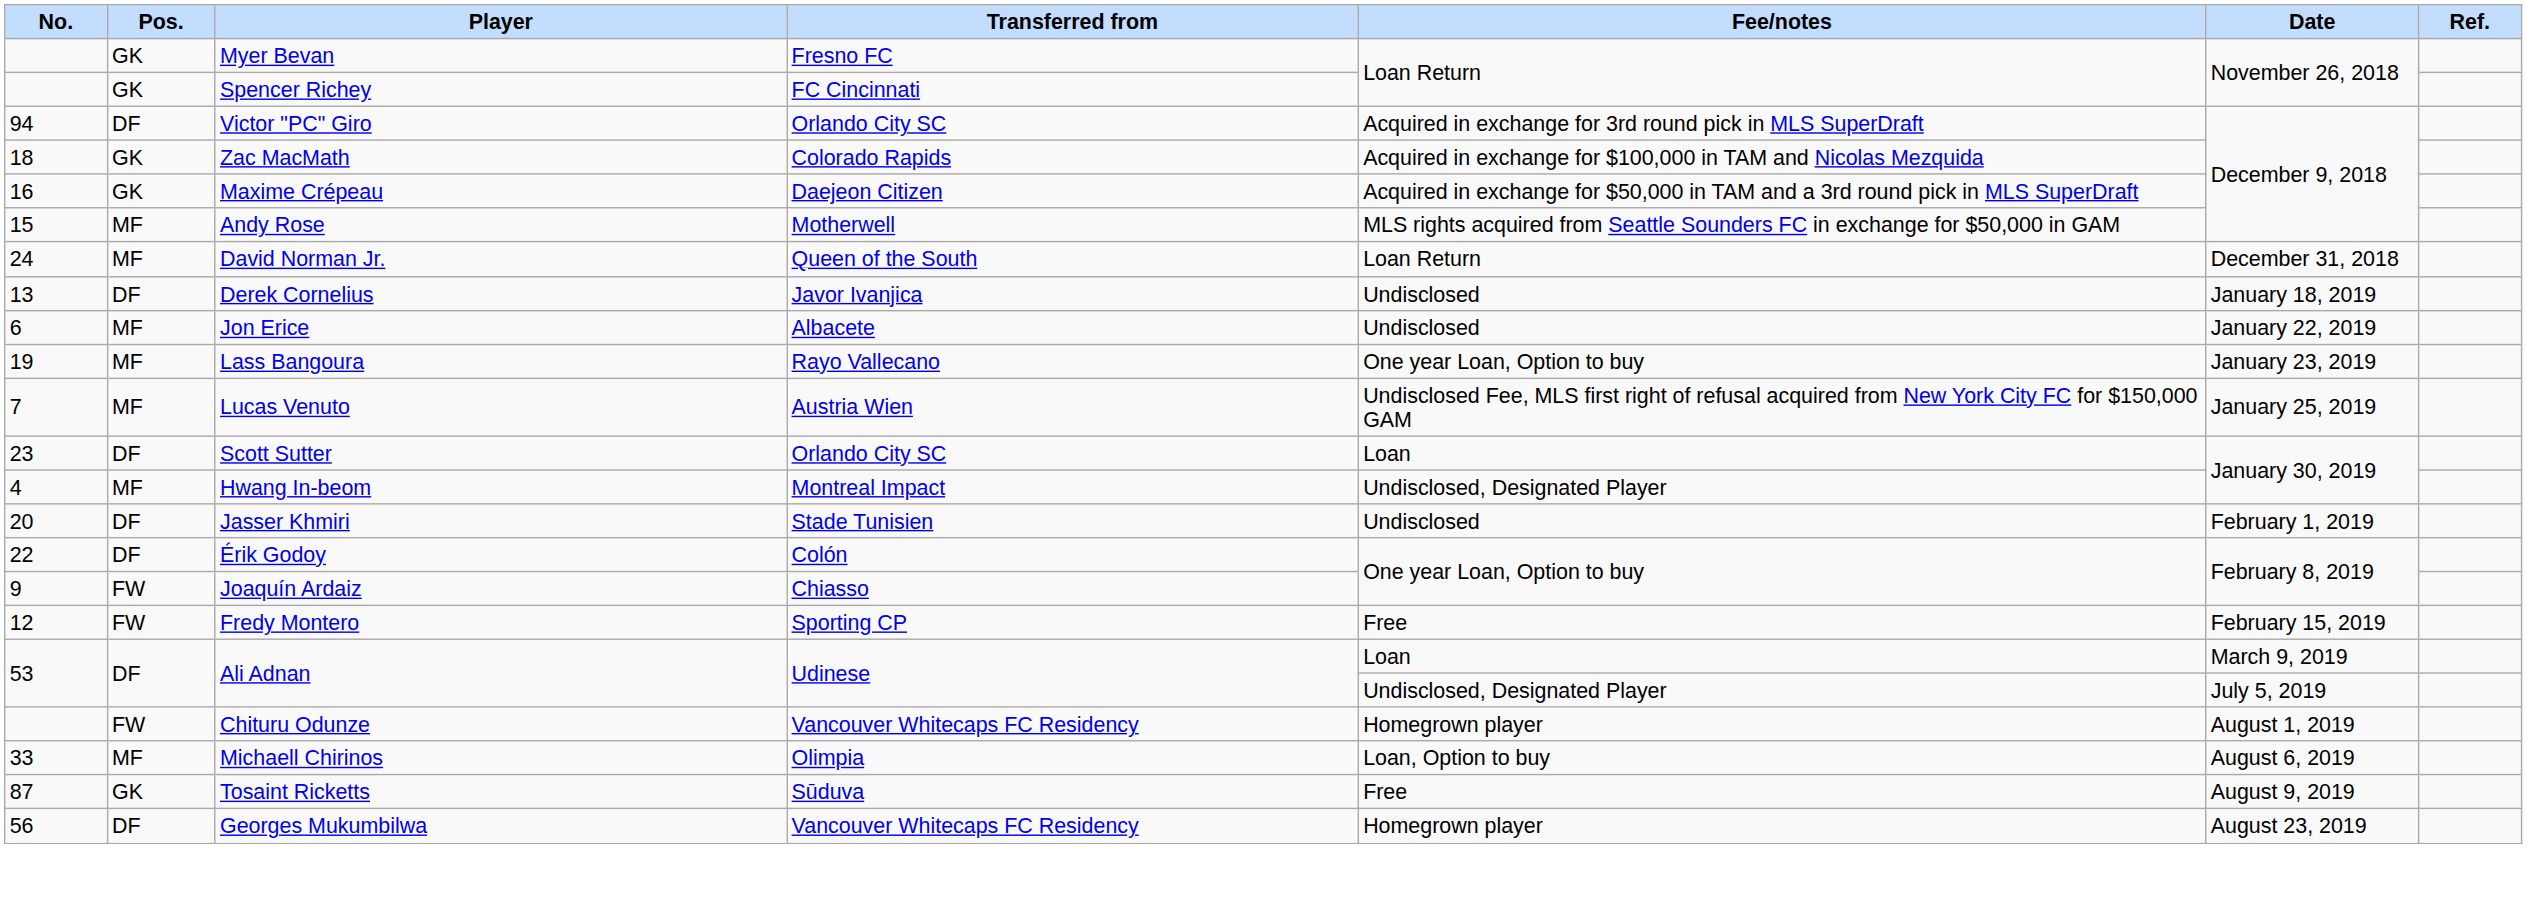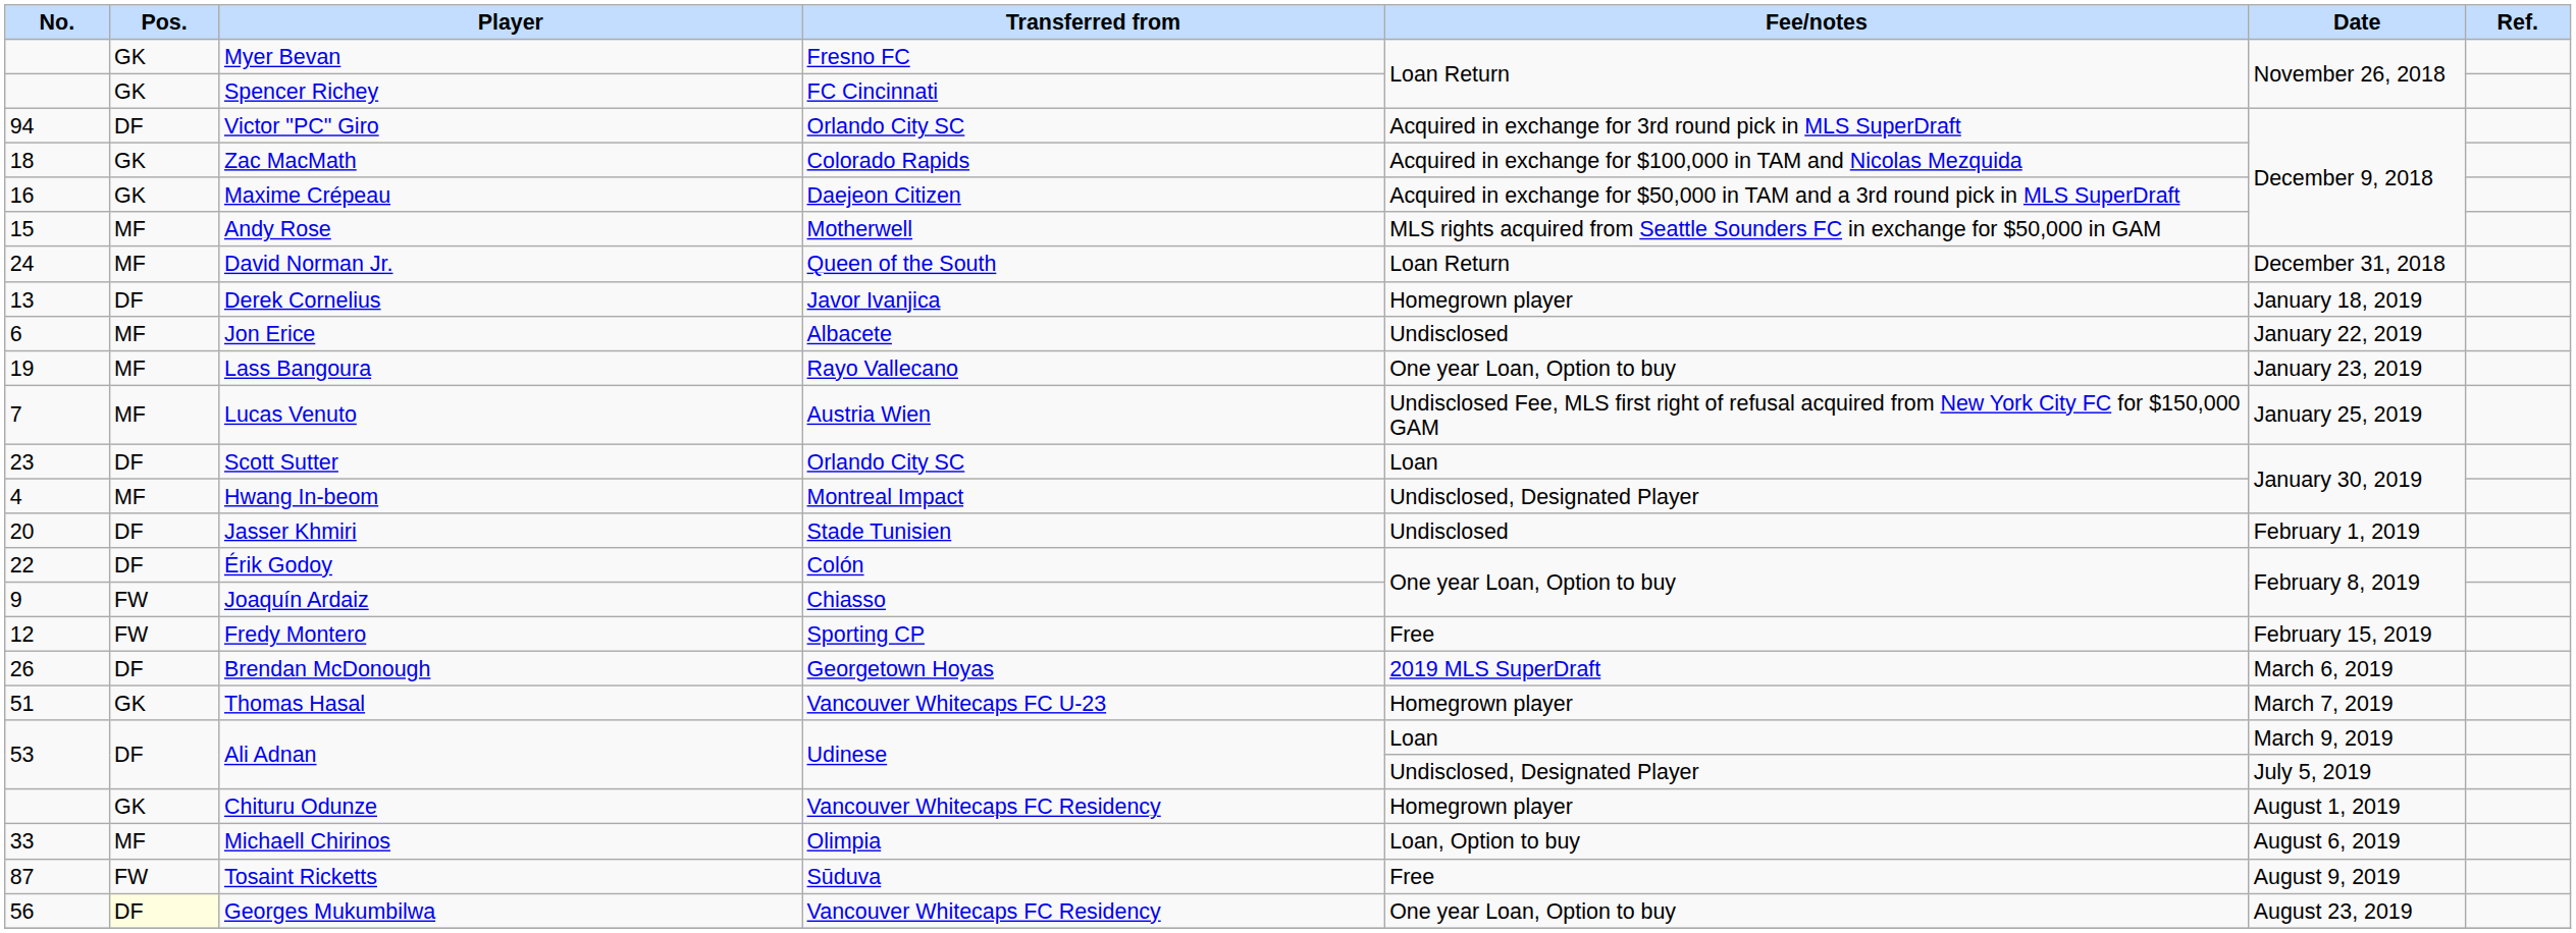 <table class="wikitable sortable" style="width:90%; text-align:center; font-size:95%; text-align:left;">
 <tr>
 <th style="background:#c2ddff; width:30px;">No.</th>
 <th style="background:#c2ddff; width:30px;">Pos.</th>
 <th style="background:#c2ddff; width:200px;">Player</th>
 <th style="background:#c2ddff; width:200px;">Transferred from</th>
 <th style="background:#c2ddff; width:300px;">Fee/notes</th>
 <th style="background:#c2ddff; width:30px;">Date</th>
 <th style="background:#c2ddff; width:30px;">Ref.</th>
 </tr>
 <tr>
 <td></td>
 <td>GK</td>
 <td> <a href='#'>Myer Bevan</a></td>
 <td> <a href='#'>Fresno FC</a></td>
 <td rowspan=2>Loan Return</td>
 <td rowspan=2>November 26, 2018</td>
 <td></td>
 </tr>
 <tr>
 <td></td>
 <td>GK</td>
 <td> <a href='#'>Spencer Richey</a></td>
 <td> <a href='#'>FC Cincinnati</a></td>
 <td></td>
 </tr>
 <tr>
 <td>94</td>
 <td>DF</td>
 <td>  <a href='#'>Victor "PC" Giro</a></td>
 <td> <a href='#'>Orlando City SC</a></td>
 <td>Acquired in exchange for 3rd round pick in <a href='#'>MLS SuperDraft</a></td>
 <td rowspan=4>December 9, 2018</td>
 <td></td>
 </tr>
 <tr>
 <td>18</td>
 <td>GK</td>
 <td> <a href='#'>Zac MacMath</a></td>
 <td> <a href='#'>Colorado Rapids</a></td>
 <td>Acquired in exchange for $100,000 in TAM and <a href='#'>Nicolas Mezquida</a></td>
 <td></td>
 </tr>
 <tr>
 <td>16</td>
 <td>GK</td>
 <td> <a href='#'>Maxime Crépeau</a></td>
 <td> <a href='#'>Daejeon Citizen</a></td>
 <td>Acquired in exchange for $50,000 in TAM and a 3rd round pick in <a href='#'>MLS SuperDraft</a></td>
 <td></td>
 </tr>
 <tr>
 <td>15</td>
 <td>MF</td>
 <td> <a href='#'>Andy Rose</a></td>
 <td> <a href='#'>Motherwell</a></td>
 <td>MLS rights acquired from <a href='#'>Seattle Sounders FC</a> in exchange for $50,000 in GAM</td>
 <td></td>
 </tr>
 <tr>
 <td>24</td>
 <td>MF</td>
 <td> <a href='#'>David Norman Jr.</a></td>
 <td> <a href='#'>Queen of the South</a></td>
 <td>Loan Return</td>
 <td>December 31, 2018</td>
 <td></td>
 </tr>
 <tr>
 <td>13</td>
 <td>DF</td>
 <td> <a href='#'>Derek Cornelius</a></td>
 <td> <a href='#'>Javor Ivanjica</a></td>
-<td>Undisclosed</td>
+<td>Homegrown player</td>
 <td>January 18, 2019</td>
 <td></td>
 </tr>
 <tr>
 <td>6</td>
 <td>MF</td>
 <td> <a href='#'>Jon Erice</a></td>
 <td> <a href='#'>Albacete</a></td>
 <td>Undisclosed</td>
 <td>January 22, 2019</td>
 <td></td>
 </tr>
 <tr>
 <td>19</td>
 <td>MF</td>
 <td> <a href='#'>Lass Bangoura</a></td>
 <td> <a href='#'>Rayo Vallecano</a></td>
 <td>One year Loan, Option to buy</td>
 <td>January 23, 2019</td>
 <td></td>
 </tr>
 <tr>
 <td>7</td>
 <td>MF</td>
 <td> <a href='#'>Lucas Venuto</a></td>
 <td> <a href='#'>Austria Wien</a></td>
 <td>Undisclosed Fee, MLS first right of refusal acquired from <a href='#'>New York City FC</a> for $150,000 GAM</td>
 <td>January 25, 2019</td>
 <td></td>
 </tr>
 <tr>
 <td>23</td>
 <td>DF</td>
 <td> <a href='#'>Scott Sutter</a></td>
 <td> <a href='#'>Orlando City SC</a></td>
 <td>Loan</td>
 <td rowspan=2>January 30, 2019</td>
 <td></td>
 </tr>
 <tr>
 <td>4</td>
 <td>MF</td>
 <td> <a href='#'>Hwang In-beom</a></td>
 <td> <a href='#'>Montreal Impact</a></td>
 <td>Undisclosed, Designated Player</td>
 <td></td>
 </tr>
 <tr>
 <td>20</td>
 <td>DF</td>
 <td> <a href='#'>Jasser Khmiri</a></td>
 <td> <a href='#'>Stade Tunisien</a></td>
 <td>Undisclosed</td>
 <td>February 1, 2019</td>
 <td></td>
 </tr>
 <tr>
 <td>22</td>
 <td>DF</td>
 <td> <a href='#'>Érik Godoy</a></td>
 <td> <a href='#'>Colón</a></td>
 <td rowspan=2>One year Loan, Option to buy</td>
 <td rowspan=2>February 8, 2019</td>
 <td></td>
 </tr>
 <tr>
 <td>9</td>
 <td>FW</td>
 <td> <a href='#'>Joaquín Ardaiz</a></td>
 <td> <a href='#'>Chiasso</a></td>
 <td></td>
 </tr>
 <tr>
 <td>12</td>
 <td>FW</td>
 <td> <a href='#'>Fredy Montero</a></td>
 <td> <a href='#'>Sporting CP</a></td>
 <td>Free</td>
 <td>February 15, 2019</td>
 <td></td>
 </tr>
 <tr>
+<td>26</td>
+<td>DF</td>
+<td> <a href='#'>Brendan McDonough</a></td>
+<td> <a href='#'>Georgetown Hoyas</a></td>
+<td><a href='#'>2019 MLS SuperDraft</a></td>
+<td>March 6, 2019</td>
+<td></td>
+</tr>
+<tr>
+<td>51</td>
+<td>GK</td>
+<td> <a href='#'>Thomas Hasal</a></td>
+<td> <a href='#'>Vancouver Whitecaps FC U-23</a></td>
+<td>Homegrown player</td>
+<td>March 7, 2019</td>
+<td></td>
+</tr>
+<tr>
 <td rowspan=2>53</td>
 <td rowspan=2>DF</td>
 <td rowspan=2> <a href='#'>Ali Adnan</a></td>
 <td rowspan=2> <a href='#'>Udinese</a></td>
 <td>Loan</td>
 <td>March 9, 2019</td>
 <td></td>
 </tr>
 <tr>
 <td>Undisclosed, Designated Player</td>
 <td>July 5, 2019</td>
 <td></td>
 </tr>
 <tr>
 <td></td>
-<td>FW</td>
+<td>GK</td>
 <td> <a href='#'>Chituru Odunze</a></td>
 <td> <a href='#'>Vancouver Whitecaps FC Residency</a></td>
 <td>Homegrown player</td>
 <td>August 1, 2019</td>
 <td></td>
 </tr>
 <tr>
 <td>33</td>
 <td>MF</td>
 <td> <a href='#'>Michaell Chirinos</a></td>
 <td> <a href='#'>Olimpia</a></td>
 <td>Loan, Option to buy</td>
 <td>August 6, 2019</td>
 <td></td>
 </tr>
 <tr>
 <td>87</td>
-<td>GK</td>
+<td>FW</td>
 <td> <a href='#'>Tosaint Ricketts</a></td>
 <td> <a href='#'>Sūduva</a></td>
 <td>Free</td>
 <td>August 9, 2019</td>
 <td></td>
 </tr>
 <tr>
 <td>56</td>
-<td>DF</td>
+<td style="background: lightyellow;">DF</td>
 <td> <a href='#'>Georges Mukumbilwa</a></td>
 <td> <a href='#'>Vancouver Whitecaps FC Residency</a></td>
-<td>Homegrown player</td>
+<td>One year Loan, Option to buy</td>
 <td>August 23, 2019</td>
 <td></td>
 </tr>
 <tr>
 </tr>
 </table>
